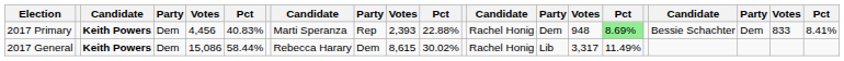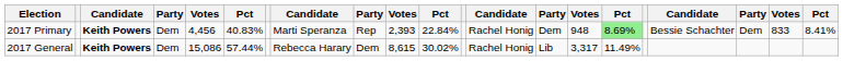 <table class="wikitable" style="margin:0.5em ; font-size:95%">
 <tr>
 <th>Election</th>
 <th></th>
 <th>Candidate</th>
 <th>Party</th>
 <th>Votes</th>
 <th>Pct</th>
 <th></th>
 <th>Candidate</th>
 <th>Party</th>
 <th>Votes</th>
 <th>Pct</th>
 <th></th>
 <th>Candidate</th>
 <th>Party</th>
 <th>Votes</th>
 <th>Pct</th>
 <th></th>
 <th>Candidate</th>
 <th>Party</th>
 <th>Votes</th>
 <th>Pct</th>
 </tr>
 <tr>
 <td>2017 Primary</td>
 <td></td>
 <td><strong>Keith Powers</strong></td>
 <td>Dem</td>
 <td>4,456</td>
 <td>40.83%</td>
 <td></td>
 <td>Marti Speranza</td>
 <td>Rep</td>
 <td>2,393</td>
-<td>22.88%</td>
+<td>22.84%</td>
 <td></td>
 <td>Rachel Honig</td>
 <td>Dem</td>
 <td>948</td>
 <td style="background: lightgreen;">8.69%</td>
 <td></td>
 <td>Bessie Schachter</td>
 <td>Dem</td>
 <td>833</td>
 <td>8.41%</td>
 </tr>
 <tr>
 <td>2017 General</td>
 <td></td>
 <td><strong>Keith Powers</strong></td>
 <td>Dem</td>
 <td>15,086</td>
-<td>58.44%</td>
+<td>57.44%</td>
 <td></td>
 <td>Rebecca Harary</td>
 <td>Dem</td>
 <td>8,615</td>
 <td>30.02%</td>
 <td></td>
 <td>Rachel Honig</td>
 <td>Lib</td>
 <td>3,317</td>
 <td>11.49%</td>
 <td></td>
 <td></td>
 <td></td>
 <td></td>
 <td></td>
 </tr>
 </table>
